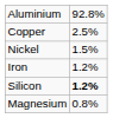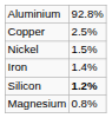 <table class="wikitable">
 <tr>
 <td>Aluminium</td>
 <td>92.8%</td>
 </tr>
 <tr>
 <td>Copper</td>
 <td>2.5%</td>
 </tr>
 <tr>
 <td>Nickel</td>
 <td>1.5%</td>
 </tr>
 <tr>
 <td>Iron</td>
-<td>1.2%</td>
+<td>1.4%</td>
 </tr>
 <tr>
 <td>Silicon</td>
 <td><strong>1.2%</strong></td>
 </tr>
 <tr>
 <td>Magnesium</td>
 <td>0.8%</td>
 </tr>
 </table>
